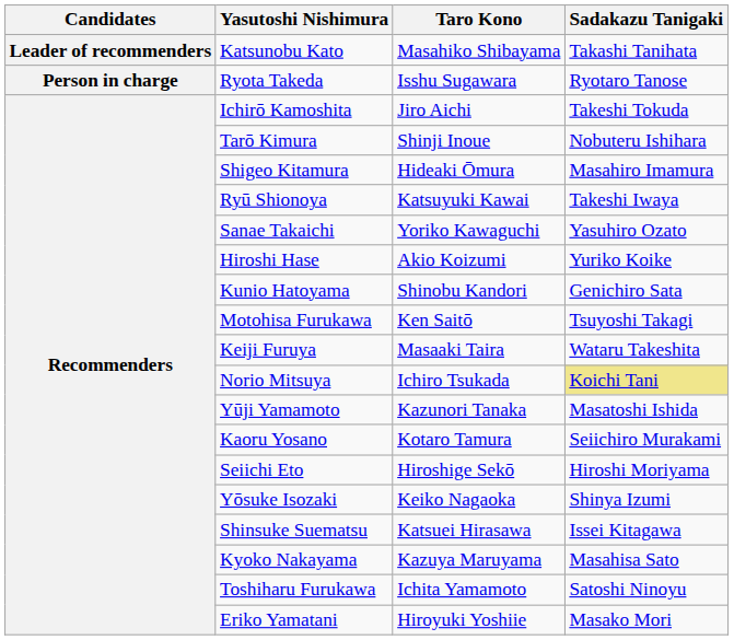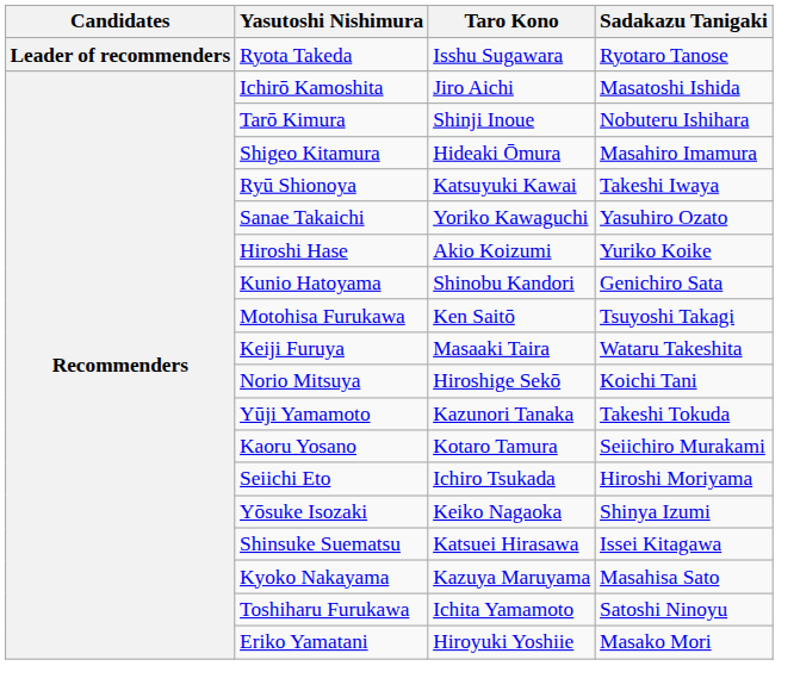 <table class="wikitable">
 <tr>
 <th>Candidates</th>
 <th>Yasutoshi Nishimura</th>
 <th>Taro Kono</th>
 <th>Sadakazu Tanigaki</th>
 </tr>
 <tr>
 <th>Leader of recommenders</th>
-<td><a href='#'>Katsunobu Kato</a></td>
-<td><a href='#'>Masahiko Shibayama</a></td>
-<td><a href='#'>Takashi Tanihata</a></td>
-</tr>
-<tr>
-<th>Person in charge</th>
 <td><a href='#'>Ryota Takeda</a></td>
 <td><a href='#'>Isshu Sugawara</a></td>
 <td><a href='#'>Ryotaro Tanose </a></td>
 </tr>
 <tr>
 <th rowspan=18>Recommenders</th>
 <td><a href='#'>Ichirō Kamoshita</a></td>
 <td><a href='#'>Jiro Aichi</a></td>
-<td><a href='#'>Takeshi Tokuda</a></td>
+<td><a href='#'>Masatoshi Ishida</a></td>
 </tr>
 <tr>
 <td><a href='#'>Tarō Kimura</a></td>
 <td><a href='#'>Shinji Inoue</a></td>
 <td><a href='#'>Nobuteru Ishihara</a></td>
 </tr>
 <tr>
 <td><a href='#'>Shigeo Kitamura</a></td>
 <td><a href='#'>Hideaki Ōmura</a></td>
 <td><a href='#'>Masahiro Imamura</a></td>
 </tr>
 <tr>
 <td><a href='#'>Ryū Shionoya</a></td>
 <td><a href='#'>Katsuyuki Kawai</a></td>
 <td><a href='#'>Takeshi Iwaya</a></td>
 </tr>
 <tr>
 <td><a href='#'>Sanae Takaichi</a></td>
 <td><a href='#'>Yoriko Kawaguchi</a></td>
 <td><a href='#'>Yasuhiro Ozato</a></td>
 </tr>
 <tr>
 <td><a href='#'>Hiroshi Hase</a></td>
 <td><a href='#'>Akio Koizumi</a></td>
 <td><a href='#'>Yuriko Koike</a></td>
 </tr>
 <tr>
 <td><a href='#'>Kunio Hatoyama</a></td>
 <td><a href='#'>Shinobu Kandori</a></td>
 <td><a href='#'>Genichiro Sata</a></td>
 </tr>
 <tr>
 <td><a href='#'>Motohisa Furukawa</a></td>
 <td><a href='#'>Ken Saitō</a></td>
 <td><a href='#'>Tsuyoshi Takagi</a></td>
 </tr>
 <tr>
 <td><a href='#'>Keiji Furuya</a></td>
 <td><a href='#'>Masaaki Taira</a></td>
 <td><a href='#'>Wataru Takeshita</a></td>
 </tr>
 <tr>
 <td><a href='#'>Norio Mitsuya</a></td>
-<td><a href='#'>Ichiro Tsukada</a></td>
-<td style="background: khaki;"><a href='#'>Koichi Tani</a></td>
+<td><a href='#'>Hiroshige Sekō</a></td>
+<td><a href='#'>Koichi Tani</a></td>
 </tr>
 <tr>
 <td><a href='#'>Yūji Yamamoto</a></td>
 <td><a href='#'>Kazunori Tanaka</a></td>
-<td><a href='#'>Masatoshi Ishida</a></td>
+<td><a href='#'>Takeshi Tokuda</a></td>
 </tr>
 <tr>
 <td><a href='#'>Kaoru Yosano</a></td>
 <td><a href='#'>Kotaro Tamura</a></td>
 <td><a href='#'>Seiichiro Murakami</a></td>
 </tr>
 <tr>
 <td><a href='#'>Seiichi Eto</a></td>
-<td><a href='#'>Hiroshige Sekō</a></td>
+<td><a href='#'>Ichiro Tsukada</a></td>
 <td><a href='#'>Hiroshi Moriyama</a></td>
 </tr>
 <tr>
 <td><a href='#'>Yōsuke Isozaki</a></td>
 <td><a href='#'>Keiko Nagaoka</a></td>
 <td><a href='#'>Shinya Izumi</a></td>
 </tr>
 <tr>
 <td><a href='#'>Shinsuke Suematsu</a></td>
 <td><a href='#'>Katsuei Hirasawa</a></td>
 <td><a href='#'>Issei Kitagawa</a></td>
 </tr>
 <tr>
 <td><a href='#'>Kyoko Nakayama</a></td>
 <td><a href='#'>Kazuya Maruyama</a></td>
 <td><a href='#'>Masahisa Sato</a></td>
 </tr>
 <tr>
 <td><a href='#'>Toshiharu Furukawa</a></td>
 <td><a href='#'>Ichita Yamamoto</a></td>
 <td><a href='#'>Satoshi Ninoyu</a></td>
 </tr>
 <tr>
 <td><a href='#'>Eriko Yamatani</a></td>
 <td><a href='#'>Hiroyuki Yoshiie</a></td>
 <td><a href='#'>Masako Mori</a></td>
 </tr>
 </table>
